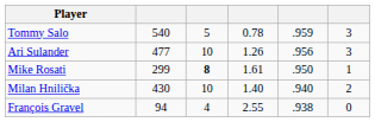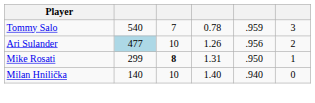 <table class="wikitable sortable" style="text-align:center;">
 <tr>
 <th style="width:170px;">Player</th>
 <th style="width:60px;"></th>
 <th style="width:50px;"></th>
 <th style="width:60px;"></th>
 <th style="width:60px;"></th>
 <th style="width:50px;"></th>
 </tr>
 <tr>
 <td style="text-align:left;"> <a href='#'>Tommy Salo</a></td>
 <td>540</td>
-<td>5</td>
+<td>7</td>
 <td>0.78</td>
 <td>.959</td>
 <td>3</td>
 </tr>
 <tr>
 <td style="text-align:left;"> <a href='#'>Ari Sulander</a></td>
-<td>477</td>
+<td style="background: lightblue;">477</td>
 <td>10</td>
 <td>1.26</td>
 <td>.956</td>
-<td>3</td>
+<td>2</td>
 </tr>
 <tr>
 <td style="text-align:left;"> <a href='#'>Mike Rosati</a></td>
 <td>299</td>
 <td><strong>8</strong></td>
-<td>1.61</td>
+<td>1.31</td>
 <td>.950</td>
 <td>1</td>
 </tr>
 <tr>
 <td style="text-align:left;"> <a href='#'>Milan Hnilička</a></td>
-<td>430</td>
+<td>140</td>
 <td>10</td>
 <td>1.40</td>
 <td>.940</td>
-<td>2</td>
-</tr>
-<tr>
-<td style="text-align:left;"> <a href='#'>François Gravel</a></td>
-<td>94</td>
-<td>4</td>
-<td>2.55</td>
-<td>.938</td>
 <td>0</td>
 </tr>
 </table>
